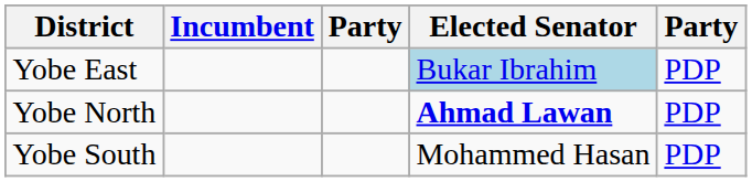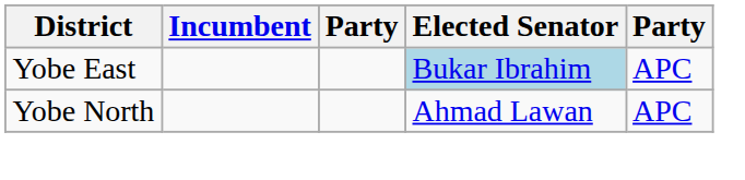 <table class="sortable wikitable" style="font-size:95%;line-height:14px;">
 <tr>
 <th class="unsortable">District</th>
 <th class="unsortable"><a href='#'>Incumbent</a></th>
 <th>Party</th>
 <th class="unsortable">Elected Senator</th>
 <th>Party</th>
 </tr>
 <tr>
 <td>Yobe East</td>
 <td></td>
 <td></td>
 <td style="background: lightblue;"><a href='#'>Bukar Ibrahim</a></td>
-<td><a href='#'>PDP</a></td>
+<td><a href='#'>APC</a></td>
 </tr>
 <tr>
 <td>Yobe North</td>
 <td></td>
 <td></td>
-<td><strong><a href='#'>Ahmad Lawan</a></strong></td>
-<td><a href='#'>PDP</a></td>
-</tr>
-<tr>
-<td>Yobe South</td>
-<td></td>
-<td></td>
-<td>Mohammed Hasan</td>
-<td><a href='#'>PDP</a></td>
+<td><a href='#'>Ahmad Lawan</a></td>
+<td><a href='#'>APC</a></td>
 </tr>
 </table>
